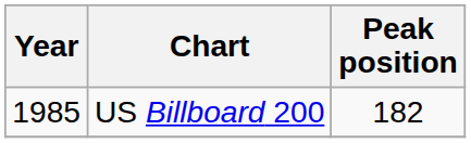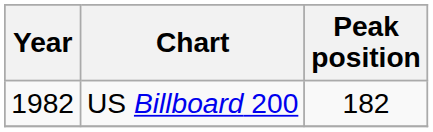 <table class="wikitable">
 <tr>
 <th>Year</th>
 <th>Chart</th>
 <th>Peak<br>position</th>
 </tr>
 <tr>
-<td rowspan="1">1985</td>
+<td rowspan="1">1982</td>
 <td>US <a href='#'><em>Billboard</em> 200</a></td>
 <td align=center>182</td>
 </tr>
 <tr>
 </tr>
 </table>
